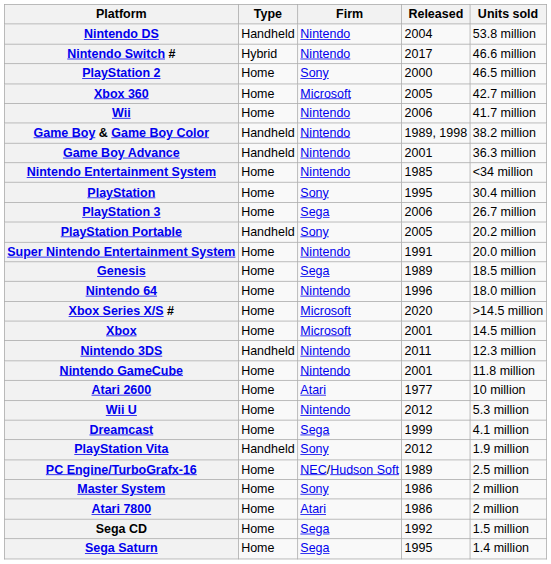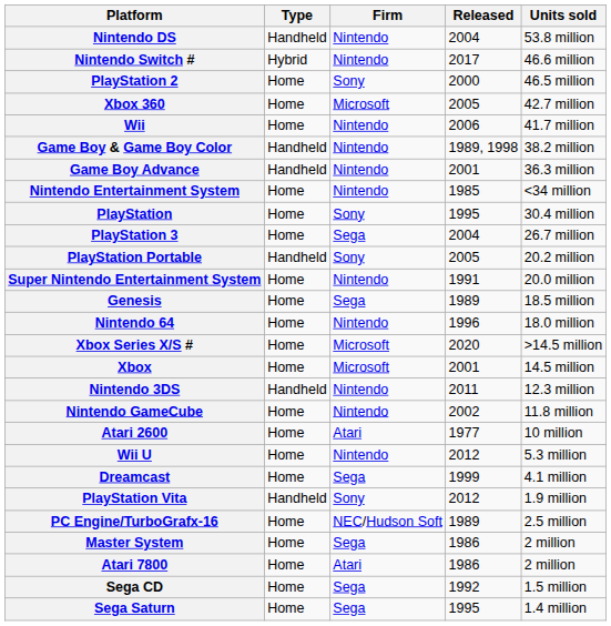 <table class="wikitable sortable">
 <tr>
 <th>Platform</th>
 <th>Type</th>
 <th>Firm</th>
 <th>Released</th>
 <th>Units sold</th>
 </tr>
 <tr>
 <th><a href='#'>Nintendo DS</a></th>
 <td>Handheld</td>
 <td><a href='#'>Nintendo</a></td>
 <td>2004</td>
 <td>53.8 million</td>
 </tr>
 <tr>
 <th><a href='#'>Nintendo Switch</a> #</th>
 <td>Hybrid</td>
 <td><a href='#'>Nintendo</a></td>
 <td>2017</td>
 <td>46.6 million</td>
 </tr>
 <tr>
 <th><a href='#'>PlayStation 2</a></th>
 <td>Home</td>
 <td><a href='#'>Sony</a></td>
 <td>2000</td>
 <td>46.5 million</td>
 </tr>
 <tr>
 <th><a href='#'>Xbox 360</a></th>
 <td>Home</td>
 <td><a href='#'>Microsoft</a></td>
 <td>2005</td>
 <td>42.7 million</td>
 </tr>
 <tr>
 <th><a href='#'>Wii</a></th>
 <td>Home</td>
 <td><a href='#'>Nintendo</a></td>
 <td>2006</td>
 <td>41.7 million</td>
 </tr>
 <tr>
 <th><a href='#'>Game Boy</a> & <a href='#'>Game Boy Color</a></th>
 <td>Handheld</td>
 <td><a href='#'>Nintendo</a></td>
 <td>1989, 1998</td>
 <td>38.2 million</td>
 </tr>
 <tr>
 <th><a href='#'>Game Boy Advance</a></th>
 <td>Handheld</td>
 <td><a href='#'>Nintendo</a></td>
 <td>2001</td>
 <td>36.3 million</td>
 </tr>
 <tr>
 <th><a href='#'>Nintendo Entertainment System</a></th>
 <td>Home</td>
 <td><a href='#'>Nintendo</a></td>
 <td>1985</td>
 <td><34 million</td>
 </tr>
 <tr>
 <th><a href='#'>PlayStation</a></th>
 <td>Home</td>
 <td><a href='#'>Sony</a></td>
 <td>1995</td>
 <td>30.4 million</td>
 </tr>
 <tr>
 <th><a href='#'>PlayStation 3</a></th>
 <td>Home</td>
 <td><a href='#'>Sega</a></td>
-<td>2006</td>
+<td>2004</td>
 <td>26.7 million</td>
 </tr>
 <tr>
 <th><a href='#'>PlayStation Portable</a></th>
 <td>Handheld</td>
 <td><a href='#'>Sony</a></td>
 <td>2005</td>
 <td>20.2 million</td>
 </tr>
 <tr>
 <th><a href='#'>Super Nintendo Entertainment System</a></th>
 <td>Home</td>
 <td><a href='#'>Nintendo</a></td>
 <td>1991</td>
 <td>20.0 million</td>
 </tr>
 <tr>
 <th><a href='#'>Genesis</a></th>
 <td>Home</td>
 <td><a href='#'>Sega</a></td>
 <td>1989</td>
 <td>18.5 million</td>
 </tr>
 <tr>
 <th><a href='#'>Nintendo 64</a></th>
 <td>Home</td>
 <td><a href='#'>Nintendo</a></td>
 <td>1996</td>
 <td>18.0 million</td>
 </tr>
 <tr>
 <th><a href='#'>Xbox Series X/S</a> #</th>
 <td>Home</td>
 <td><a href='#'>Microsoft</a></td>
 <td>2020</td>
 <td>>14.5 million</td>
 </tr>
 <tr>
 <th><a href='#'>Xbox</a></th>
 <td>Home</td>
 <td><a href='#'>Microsoft</a></td>
 <td>2001</td>
 <td>14.5 million</td>
 </tr>
 <tr>
 <th><a href='#'>Nintendo 3DS</a></th>
 <td>Handheld</td>
 <td><a href='#'>Nintendo</a></td>
 <td>2011</td>
 <td>12.3 million</td>
 </tr>
 <tr>
 <th><a href='#'>Nintendo GameCube</a></th>
 <td>Home</td>
 <td><a href='#'>Nintendo</a></td>
-<td>2001</td>
+<td>2002</td>
 <td>11.8 million</td>
 </tr>
 <tr>
 <th><a href='#'>Atari 2600</a></th>
 <td>Home</td>
 <td><a href='#'>Atari</a></td>
 <td>1977</td>
 <td>10 million</td>
 </tr>
 <tr>
 <th><a href='#'>Wii U</a></th>
 <td>Home</td>
 <td><a href='#'>Nintendo</a></td>
 <td>2012</td>
 <td>5.3 million</td>
 </tr>
 <tr>
 <th><a href='#'>Dreamcast</a></th>
 <td>Home</td>
 <td><a href='#'>Sega</a></td>
 <td>1999</td>
 <td>4.1 million</td>
 </tr>
 <tr>
 <th><a href='#'>PlayStation Vita</a></th>
 <td>Handheld</td>
 <td><a href='#'>Sony</a></td>
 <td>2012</td>
 <td>1.9 million</td>
 </tr>
 <tr>
 <th><a href='#'>PC Engine/TurboGrafx-16</a></th>
 <td>Home</td>
 <td><a href='#'>NEC</a>/<a href='#'>Hudson Soft</a></td>
 <td>1989</td>
 <td>2.5 million</td>
 </tr>
 <tr>
 <th><a href='#'>Master System</a></th>
 <td>Home</td>
-<td><a href='#'>Sony</a></td>
+<td><a href='#'>Sega</a></td>
 <td>1986</td>
 <td>2 million</td>
 </tr>
 <tr>
 <th><a href='#'>Atari 7800</a></th>
 <td>Home</td>
 <td><a href='#'>Atari</a></td>
 <td>1986</td>
 <td>2 million</td>
 </tr>
 <tr>
 <th>Sega CD</th>
 <td>Home</td>
 <td><a href='#'>Sega</a></td>
 <td>1992</td>
 <td>1.5 million</td>
 </tr>
 <tr>
 <th><a href='#'>Sega Saturn</a></th>
 <td>Home</td>
 <td><a href='#'>Sega</a></td>
 <td>1995</td>
 <td>1.4 million</td>
 </tr>
 </table>
